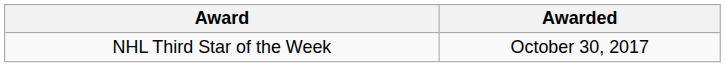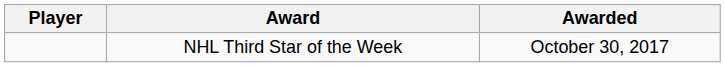 <table class="wikitable sortable" style="width:40em; text-align:center;">
 <tr>
+<th>Player</th>
 <th>Award</th>
 <th data-sort-type="date">Awarded</th>
 </tr>
 <tr align=center>
+<td></td>
 <td>NHL Third Star of the Week</td>
 <td>October 30, 2017</td>
 </tr>
 </table>
